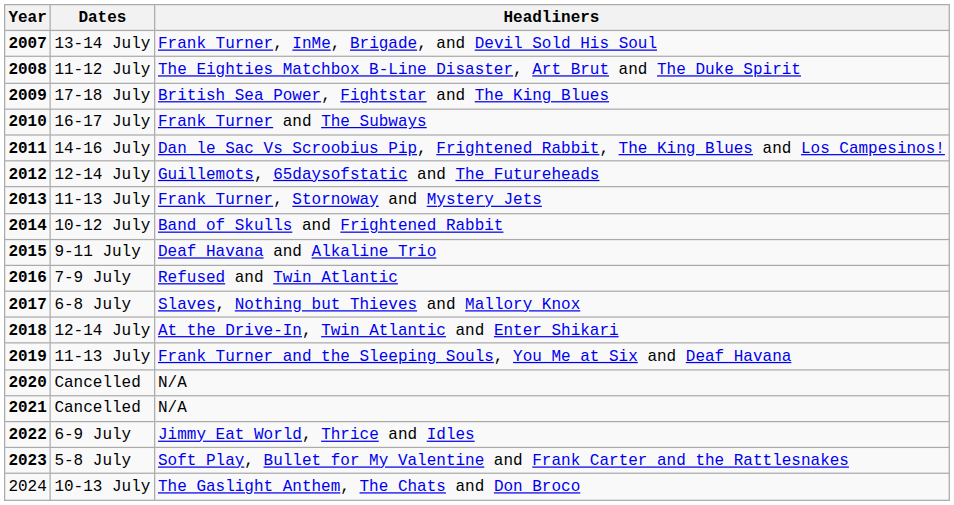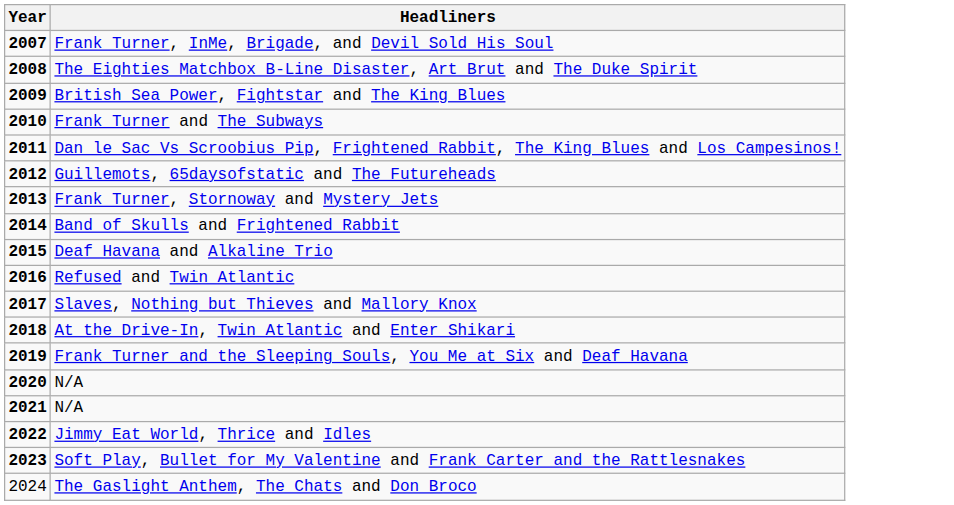 <table class="wikitable">
 <tr>
 <th>Year</th>
-<th>Dates</th>
 <th>Headliners</th>
 </tr>
 <tr>
 <td><strong>2007</strong></td>
-<td>13-14 July</td>
 <td><a href='#'>Frank Turner</a>, <a href='#'>InMe</a>, <a href='#'>Brigade</a>, and <a href='#'>Devil Sold His Soul</a></td>
 </tr>
 <tr>
 <td><strong>2008</strong></td>
-<td>11-12 July</td>
 <td><a href='#'>The Eighties Matchbox B-Line Disaster</a>, <a href='#'>Art Brut</a> and <a href='#'>The Duke Spirit</a></td>
 </tr>
 <tr>
 <td><strong>2009</strong></td>
-<td>17-18 July</td>
 <td><a href='#'>British Sea Power</a>, <a href='#'>Fightstar</a> and <a href='#'>The King Blues</a></td>
 </tr>
 <tr>
 <td><strong>2010</strong></td>
-<td>16-17 July</td>
 <td><a href='#'>Frank Turner</a> and <a href='#'>The Subways</a></td>
 </tr>
 <tr>
 <td><strong>2011</strong></td>
-<td>14-16 July</td>
 <td><a href='#'>Dan le Sac Vs Scroobius Pip</a>, <a href='#'>Frightened Rabbit</a>, <a href='#'>The King Blues</a> and <a href='#'>Los Campesinos!</a></td>
 </tr>
 <tr>
 <td><strong>2012</strong></td>
-<td>12-14 July</td>
 <td><a href='#'>Guillemots</a>, <a href='#'>65daysofstatic</a> and <a href='#'>The Futureheads</a></td>
 </tr>
 <tr>
 <td><strong>2013</strong></td>
-<td>11-13 July</td>
 <td><a href='#'>Frank Turner</a>, <a href='#'>Stornoway</a> and <a href='#'>Mystery Jets</a></td>
 </tr>
 <tr>
 <td><strong>2014</strong></td>
-<td>10-12 July</td>
 <td><a href='#'>Band of Skulls</a> and <a href='#'>Frightened Rabbit</a></td>
 </tr>
 <tr>
 <td><strong>2015</strong></td>
-<td>9-11 July</td>
 <td><a href='#'>Deaf Havana</a> and <a href='#'>Alkaline Trio</a></td>
 </tr>
 <tr>
 <td><strong>2016</strong></td>
-<td>7-9 July</td>
 <td><a href='#'>Refused</a> and <a href='#'>Twin Atlantic</a></td>
 </tr>
 <tr>
 <td><strong>2017</strong></td>
-<td>6-8 July</td>
 <td><a href='#'>Slaves</a>, <a href='#'>Nothing but Thieves</a> and <a href='#'>Mallory Knox</a></td>
 </tr>
 <tr>
 <td><strong>2018</strong></td>
-<td>12-14 July</td>
 <td><a href='#'>At the Drive-In</a>, <a href='#'>Twin Atlantic</a> and <a href='#'>Enter Shikari</a></td>
 </tr>
 <tr>
 <td><strong>2019</strong></td>
-<td>11-13 July</td>
 <td><a href='#'>Frank Turner and the Sleeping Souls</a>, <a href='#'>You Me at Six</a> and <a href='#'>Deaf Havana</a></td>
 </tr>
 <tr>
 <td><strong>2020</strong></td>
-<td>Cancelled</td>
 <td>N/A</td>
 </tr>
 <tr>
 <td><strong>2021</strong></td>
-<td>Cancelled</td>
 <td>N/A</td>
 </tr>
 <tr>
 <td><strong>2022</strong></td>
-<td>6-9 July</td>
 <td><a href='#'>Jimmy Eat World</a>, <a href='#'>Thrice</a> and <a href='#'>Idles</a></td>
 </tr>
 <tr>
 <td><strong>2023</strong></td>
-<td>5-8 July</td>
 <td><a href='#'>Soft Play</a>, <a href='#'>Bullet for My Valentine</a> and <a href='#'>Frank Carter and the Rattlesnakes</a></td>
 </tr>
 <tr>
 <td>2024</td>
-<td>10-13 July</td>
 <td><a href='#'>The Gaslight Anthem</a>, <a href='#'>The Chats</a> and <a href='#'>Don Broco</a></td>
 </tr>
 </table>
